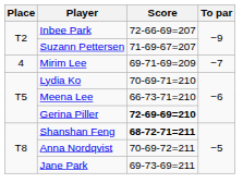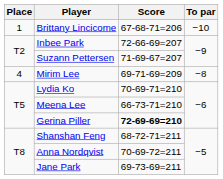 <table class="wikitable">
 <tr>
 <th>Place</th>
 <th>Player</th>
 <th>Score</th>
 <th>To par</th>
+</tr>
+<tr>
+<td align=center>1</td>
+<td> <a href='#'>Brittany Lincicome</a></td>
+<td>67-68-71=206</td>
+<td align=center>−10</td>
 </tr>
 <tr>
 <td rowspan=2 align=center>T2</td>
 <td> <a href='#'>Inbee Park</a></td>
 <td>72-66-69=207</td>
 <td rowspan=2 align=center>−9</td>
 </tr>
 <tr>
 <td> <a href='#'>Suzann Pettersen</a></td>
 <td>71-69-67=207</td>
 </tr>
 <tr>
 <td align=center>4</td>
 <td> <a href='#'>Mirim Lee</a></td>
 <td>69-71-69=209</td>
-<td align=center>−7</td>
+<td align=center>−8</td>
 </tr>
 <tr>
 <td rowspan=3 align=center>T5</td>
 <td> <a href='#'>Lydia Ko</a></td>
 <td>70-69-71=210</td>
 <td rowspan=3 align=center>−6</td>
 </tr>
 <tr>
 <td> <a href='#'>Meena Lee</a></td>
 <td>66-73-71=210</td>
 </tr>
 <tr>
 <td> <a href='#'>Gerina Piller</a></td>
 <td><strong>72-69-69=210</strong></td>
 </tr>
 <tr>
 <td rowspan=3 align=center>T8</td>
 <td> <a href='#'>Shanshan Feng</a></td>
-<td><strong>68-72-71=211</strong></td>
+<td>68-72-71=211</td>
 <td rowspan=3 align=center>−5</td>
 </tr>
 <tr>
 <td> <a href='#'>Anna Nordqvist</a></td>
 <td>70-69-72=211</td>
 </tr>
 <tr>
 <td> <a href='#'>Jane Park</a></td>
 <td>69-73-69=211</td>
 </tr>
 </table>
